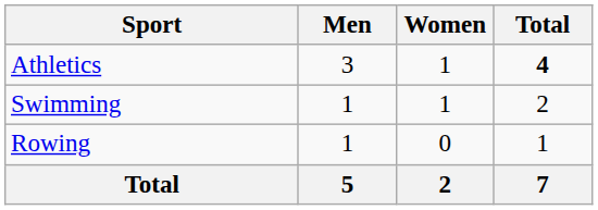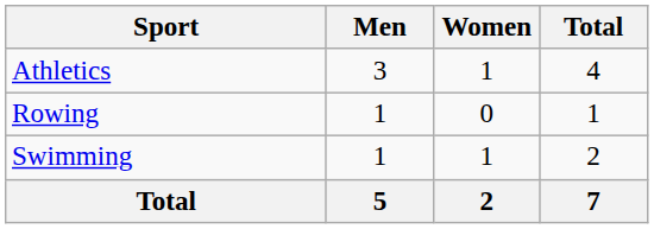 <table class="wikitable sortable" style="text-align:center;">
 <tr>
 <th width=180>Sport</th>
 <th width=55>Men</th>
 <th width=55>Women</th>
 <th width=55>Total</th>
 </tr>
 <tr>
 <td align=left><a href='#'>Athletics</a></td>
 <td>3</td>
 <td>1</td>
-<td><strong>4</strong></td>
+<td>4</td>
+</tr>
+<tr>
+<td align=left><a href='#'>Rowing</a></td>
+<td>1</td>
+<td>0</td>
+<td>1</td>
 </tr>
 <tr>
 <td align=left><a href='#'>Swimming</a></td>
 <td>1</td>
 <td>1</td>
 <td>2</td>
 </tr>
 <tr>
-<td align=left><a href='#'>Rowing</a></td>
-<td>1</td>
-<td>0</td>
-<td>1</td>
-</tr>
-<tr>
 <th>Total</th>
 <th>5</th>
 <th>2</th>
 <th>7</th>
 </tr>
 </table>
